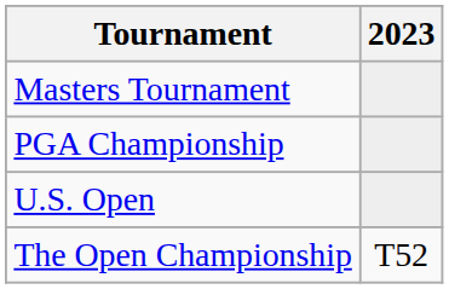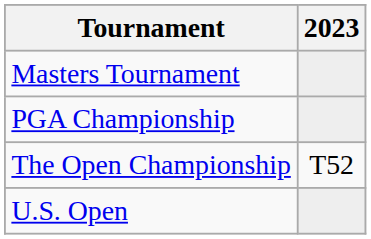 <table class="wikitable" style="font-size:95%;text-align:center;">
 <tr>
 <th>Tournament</th>
 <th>2023</th>
 </tr>
 <tr>
 <td align=left><a href='#'>Masters Tournament</a></td>
 <td style="background:#eeeeee;"></td>
 </tr>
 <tr>
 <td align=left><a href='#'>PGA Championship</a></td>
 <td style="background:#eeeeee;"></td>
 </tr>
 <tr>
+<td align=left><a href='#'>The Open Championship</a></td>
+<td>T52</td>
+</tr>
+<tr>
 <td align=left><a href='#'>U.S. Open</a></td>
 <td style="background:#eeeeee;"></td>
 </tr>
-<tr>
-<td align=left><a href='#'>The Open Championship</a></td>
-<td>T52</td>
-</tr>
 </table>
